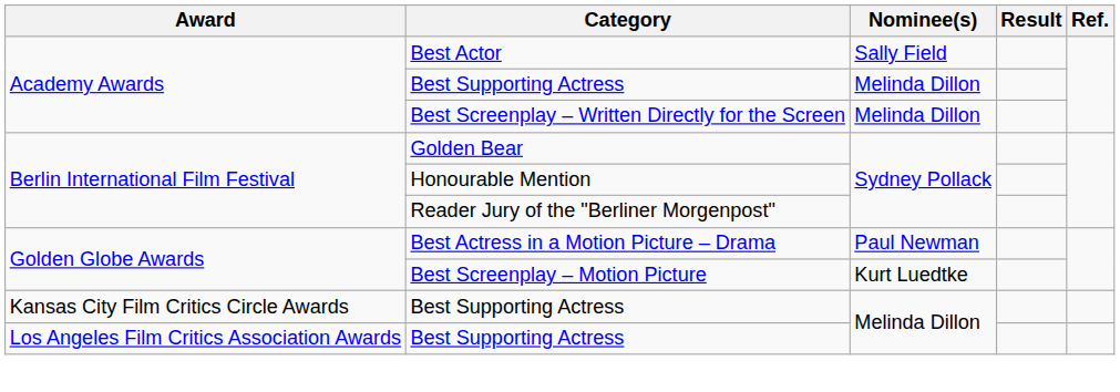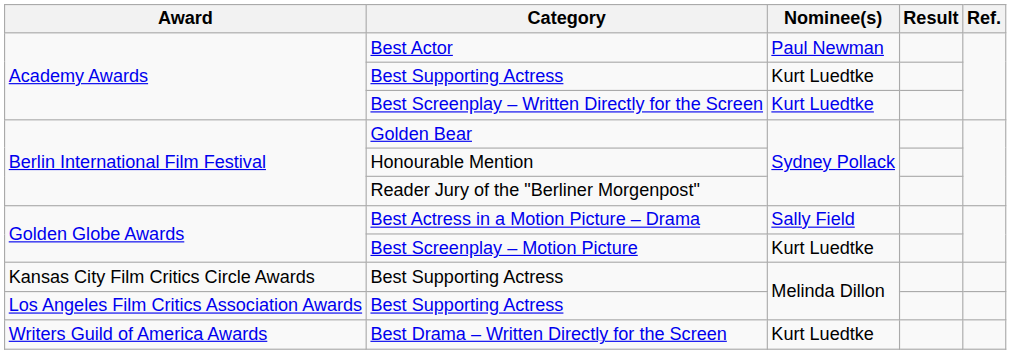 <table class="wikitable plainrowheaders">
 <tr>
 <th>Award</th>
 <th>Category</th>
 <th>Nominee(s)</th>
 <th>Result</th>
 <th>Ref.</th>
 </tr>
 <tr>
 <td rowspan="3"><a href='#'>Academy Awards</a></td>
 <td><a href='#'>Best Actor</a></td>
-<td><a href='#'>Sally Field</a></td>
+<td><a href='#'>Paul Newman</a></td>
 <td></td>
 <td align="center" rowspan="3"></td>
 </tr>
 <tr>
 <td><a href='#'>Best Supporting Actress</a></td>
-<td><a href='#'>Melinda Dillon</a></td>
+<td>Kurt Luedtke</td>
 <td></td>
 </tr>
 <tr>
 <td><a href='#'>Best Screenplay – Written Directly for the Screen</a></td>
-<td><a href='#'>Melinda Dillon</a></td>
+<td><a href='#'>Kurt Luedtke</a></td>
 <td></td>
 </tr>
 <tr>
 <td rowspan="3"><a href='#'>Berlin International Film Festival</a></td>
 <td><a href='#'>Golden Bear</a></td>
 <td rowspan="3"><a href='#'>Sydney Pollack</a></td>
 <td></td>
 <td align="center" rowspan="3"></td>
 </tr>
 <tr>
 <td>Honourable Mention</td>
 <td></td>
 </tr>
 <tr>
 <td>Reader Jury of the "Berliner Morgenpost"</td>
 <td></td>
 </tr>
 <tr>
 <td rowspan="2"><a href='#'>Golden Globe Awards</a></td>
 <td><a href='#'>Best Actress in a Motion Picture – Drama</a></td>
-<td><a href='#'>Paul Newman</a></td>
+<td><a href='#'>Sally Field</a></td>
 <td></td>
 <td align="center" rowspan="2"></td>
 </tr>
 <tr>
 <td><a href='#'>Best Screenplay – Motion Picture</a></td>
 <td>Kurt Luedtke</td>
 <td></td>
 </tr>
 <tr>
 <td>Kansas City Film Critics Circle Awards</td>
 <td>Best Supporting Actress</td>
 <td rowspan="2">Melinda Dillon</td>
 <td></td>
 <td align="center"></td>
 </tr>
 <tr>
 <td><a href='#'>Los Angeles Film Critics Association Awards</a></td>
 <td><a href='#'>Best Supporting Actress</a></td>
 <td></td>
 <td align="center"></td>
 </tr>
+<tr>
+<td><a href='#'>Writers Guild of America Awards</a></td>
+<td><a href='#'>Best Drama – Written Directly for the Screen</a></td>
+<td>Kurt Luedtke</td>
+<td></td>
+<td align="center"></td>
+</tr>
 </table>
